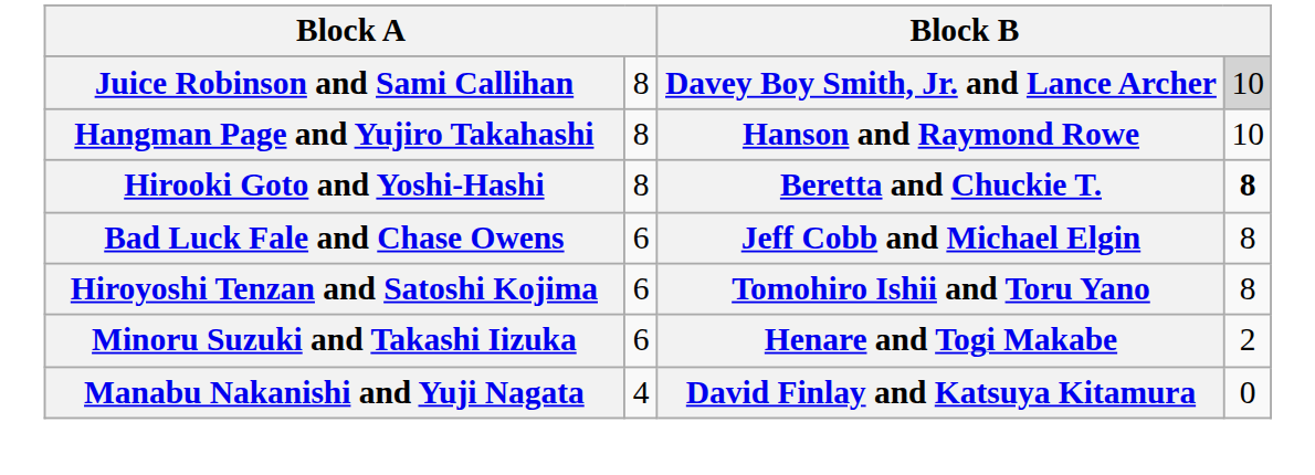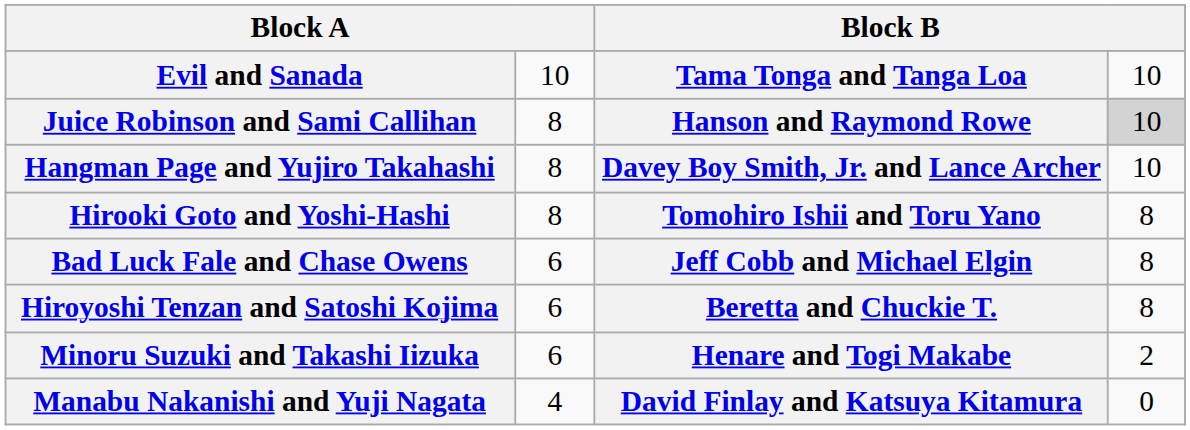 <table class="wikitable" style="margin: 1em auto 1em auto;text-align:center">
 <tr>
 <th colspan="2" style="width:50%">Block A</th>
 <th colspan="2" style="width:50%">Block B</th>
 </tr>
 <tr>
+<th><a href='#'>Evil</a> and <a href='#'>Sanada</a></th>
+<td style="width:35px">10</td>
+<th><a href='#'>Tama Tonga</a> and <a href='#'>Tanga Loa</a></th>
+<td style="width:35px">10</td>
+</tr>
+<tr>
 <th><a href='#'>Juice Robinson</a> and <a href='#'>Sami Callihan</a></th>
 <td>8</td>
-<th><a href='#'>Davey Boy Smith, Jr.</a> and <a href='#'>Lance Archer</a></th>
+<th><a href='#'>Hanson</a> and <a href='#'>Raymond Rowe</a></th>
 <td style="background: lightgrey;">10</td>
 </tr>
 <tr>
 <th><a href='#'>Hangman Page</a> and <a href='#'>Yujiro Takahashi</a></th>
 <td>8</td>
-<th><a href='#'>Hanson</a> and <a href='#'>Raymond Rowe</a></th>
+<th><a href='#'>Davey Boy Smith, Jr.</a> and <a href='#'>Lance Archer</a></th>
 <td>10</td>
 </tr>
 <tr>
 <th><a href='#'>Hirooki Goto</a> and <a href='#'>Yoshi-Hashi</a></th>
 <td>8</td>
-<th><a href='#'>Beretta</a> and <a href='#'>Chuckie T.</a></th>
-<td><strong>8</strong></td>
+<th><a href='#'>Tomohiro Ishii</a> and <a href='#'>Toru Yano</a></th>
+<td>8</td>
 </tr>
 <tr>
 <th><a href='#'>Bad Luck Fale</a> and <a href='#'>Chase Owens</a></th>
 <td>6</td>
 <th><a href='#'>Jeff Cobb</a> and <a href='#'>Michael Elgin</a></th>
 <td>8</td>
 </tr>
 <tr>
 <th><a href='#'>Hiroyoshi Tenzan</a> and <a href='#'>Satoshi Kojima</a></th>
 <td>6</td>
-<th><a href='#'>Tomohiro Ishii</a> and <a href='#'>Toru Yano</a></th>
+<th><a href='#'>Beretta</a> and <a href='#'>Chuckie T.</a></th>
 <td>8</td>
 </tr>
 <tr>
 <th><a href='#'>Minoru Suzuki</a> and <a href='#'>Takashi Iizuka</a></th>
 <td>6</td>
 <th><a href='#'>Henare</a> and <a href='#'>Togi Makabe</a></th>
 <td>2</td>
 </tr>
 <tr>
 <th><a href='#'>Manabu Nakanishi</a> and <a href='#'>Yuji Nagata</a></th>
 <td>4</td>
 <th><a href='#'>David Finlay</a> and <a href='#'>Katsuya Kitamura</a></th>
 <td>0</td>
 </tr>
 </table>
